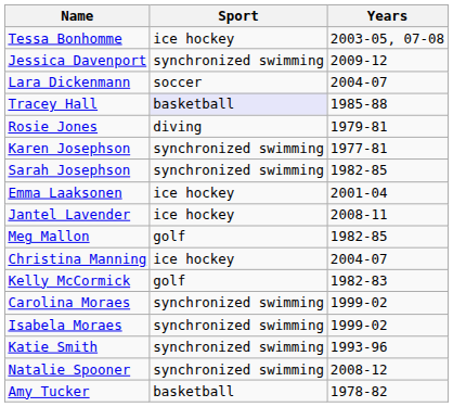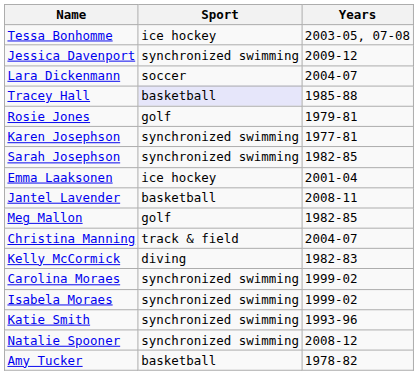 <table class="sortable wikitable">
 <tr>
 <th>Name</th>
 <th>Sport</th>
 <th data-sort-type=number>Years</th>
 </tr>
 <tr>
 <td data-sort-value="b"><a href='#'>Tessa Bonhomme</a> </td>
 <td>ice hockey</td>
 <td data-sort-value="20030800">2003-05, 07-08</td>
 </tr>
 <tr>
 <td data-sort-value="da"><a href='#'>Jessica Davenport</a></td>
 <td>synchronized swimming</td>
 <td data-sort-value="20091200">2009-12</td>
 </tr>
 <tr>
 <td data-sort-value="di"><a href='#'>Lara Dickenmann</a> </td>
 <td>soccer</td>
 <td data-sort-value="20040700">2004-07</td>
 </tr>
 <tr>
 <td data-sort-value="h"><a href='#'>Tracey Hall</a></td>
 <td style="background: lavender;">basketball</td>
 <td data-sort-value="198588">1985-88</td>
 </tr>
 <tr>
 <td data-sort-value="jon"><a href='#'>Rosie Jones</a></td>
-<td>diving</td>
+<td>golf</td>
 <td data-sort-value="197981">1979-81</td>
 </tr>
 <tr>
 <td data-sort-value="josk"><a href='#'>Karen Josephson</a></td>
 <td>synchronized swimming</td>
 <td data-sort-value="197781">1977-81</td>
 </tr>
 <tr>
 <td data-sort-value="joss"><a href='#'>Sarah Josephson</a></td>
 <td>synchronized swimming</td>
 <td data-sort-value="198285">1982-85</td>
 </tr>
 <tr>
 <td data-sort-value="laa"><a href='#'>Emma Laaksonen</a> </td>
 <td>ice hockey</td>
 <td data-sort-value="20010400">2001-04</td>
 </tr>
 <tr>
 <td data-sort-value="lav"><a href='#'>Jantel Lavender</a></td>
-<td>ice hockey</td>
+<td>basketball</td>
 <td data-sort-value="20081100">2008-11</td>
 </tr>
 <tr>
 <td data-sort-value="mal"><a href='#'>Meg Mallon</a></td>
 <td>golf</td>
 <td data-sort-value="198285">1982-85</td>
 </tr>
 <tr>
 <td data-sort-value="man"><a href='#'>Christina Manning</a></td>
-<td>ice hockey</td>
+<td>track & field</td>
 <td data-sort-value="20040700">2004-07</td>
 </tr>
 <tr>
 <td data-sort-value="mc"><a href='#'>Kelly McCormick</a></td>
-<td>golf</td>
+<td>diving</td>
 <td data-sort-value="198283">1982-83</td>
 </tr>
 <tr>
 <td data-sort-value="moc"><a href='#'>Carolina Moraes</a> </td>
 <td>synchronized swimming</td>
 <td data-sort-value="19999902">1999-02</td>
 </tr>
 <tr>
 <td data-sort-value="moi"><a href='#'>Isabela Moraes</a> </td>
 <td>synchronized swimming</td>
 <td data-sort-value="19999902">1999-02</td>
 </tr>
 <tr>
 <td data-sort-value="sm"><a href='#'>Katie Smith</a></td>
 <td>synchronized swimming</td>
 <td data-sort-value="199396">1993-96</td>
 </tr>
 <tr>
 <td data-sort-value="sp"><a href='#'>Natalie Spooner</a> </td>
 <td>synchronized swimming</td>
 <td data-sort-value="200812">2008-12</td>
 </tr>
 <tr>
 <td data-sort-value="t"><a href='#'>Amy Tucker</a></td>
 <td>basketball</td>
 <td data-sort-value="197882">1978-82</td>
 </tr>
 </table>
